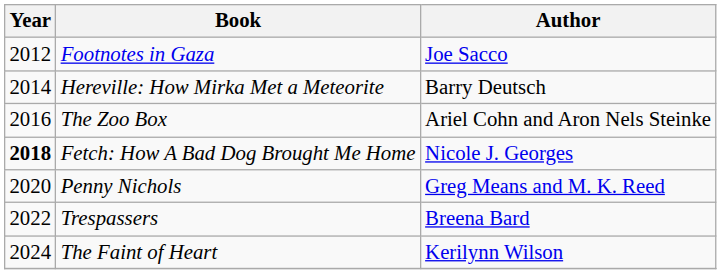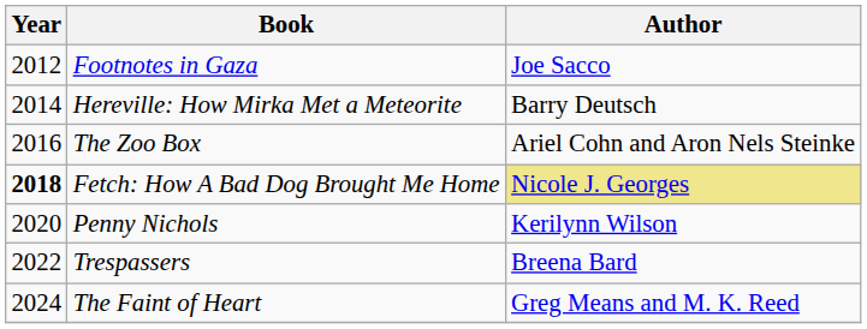 <table class="wikitable sortable">
 <tr>
 <th>Year</th>
 <th>Book</th>
 <th>Author</th>
 </tr>
 <tr>
 <td>2012</td>
 <td><em><a href='#'>Footnotes in Gaza</a></em></td>
 <td><a href='#'>Joe Sacco</a></td>
 </tr>
 <tr>
 <td>2014</td>
 <td><em>Hereville: How Mirka Met a Meteorite</em></td>
 <td>Barry Deutsch</td>
 </tr>
 <tr>
 <td>2016</td>
 <td><em>The Zoo Box</em></td>
 <td>Ariel Cohn and Aron Nels Steinke</td>
 </tr>
 <tr>
 <td><strong>2018</strong></td>
 <td><em>Fetch: How A Bad Dog Brought Me Home</em></td>
-<td><a href='#'>Nicole J. Georges</a></td>
+<td style="background: khaki;"><a href='#'>Nicole J. Georges</a></td>
 </tr>
 <tr>
 <td>2020</td>
 <td><em>Penny Nichols</em></td>
-<td><a href='#'>Greg Means and M. K. Reed</a></td>
+<td><a href='#'>Kerilynn Wilson</a></td>
 </tr>
 <tr>
 <td>2022</td>
 <td><em>Trespassers</em></td>
 <td><a href='#'>Breena Bard</a></td>
 </tr>
 <tr>
 <td>2024</td>
 <td><em>The Faint of Heart</em></td>
-<td><a href='#'>Kerilynn Wilson</a></td>
+<td><a href='#'>Greg Means and M. K. Reed</a></td>
 </tr>
 <tr>
 </tr>
 </table>
